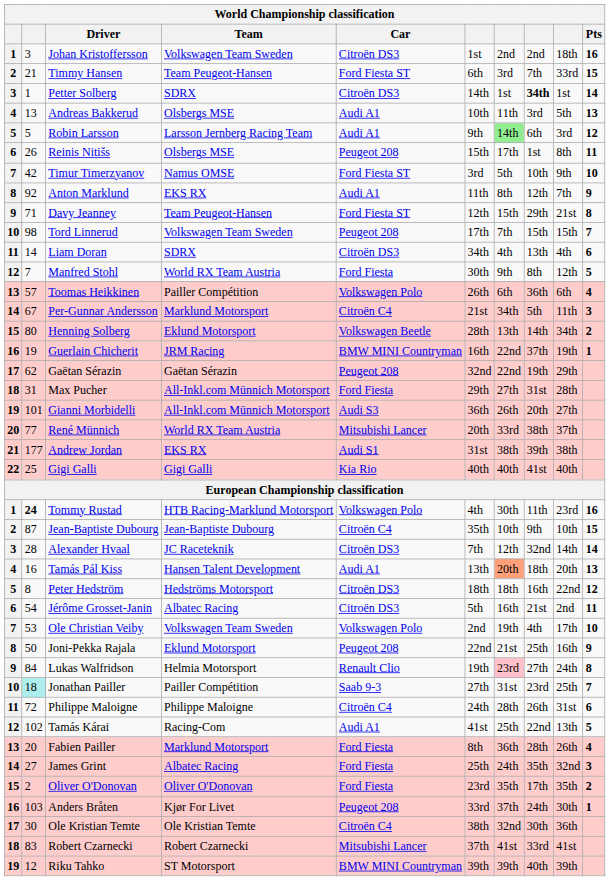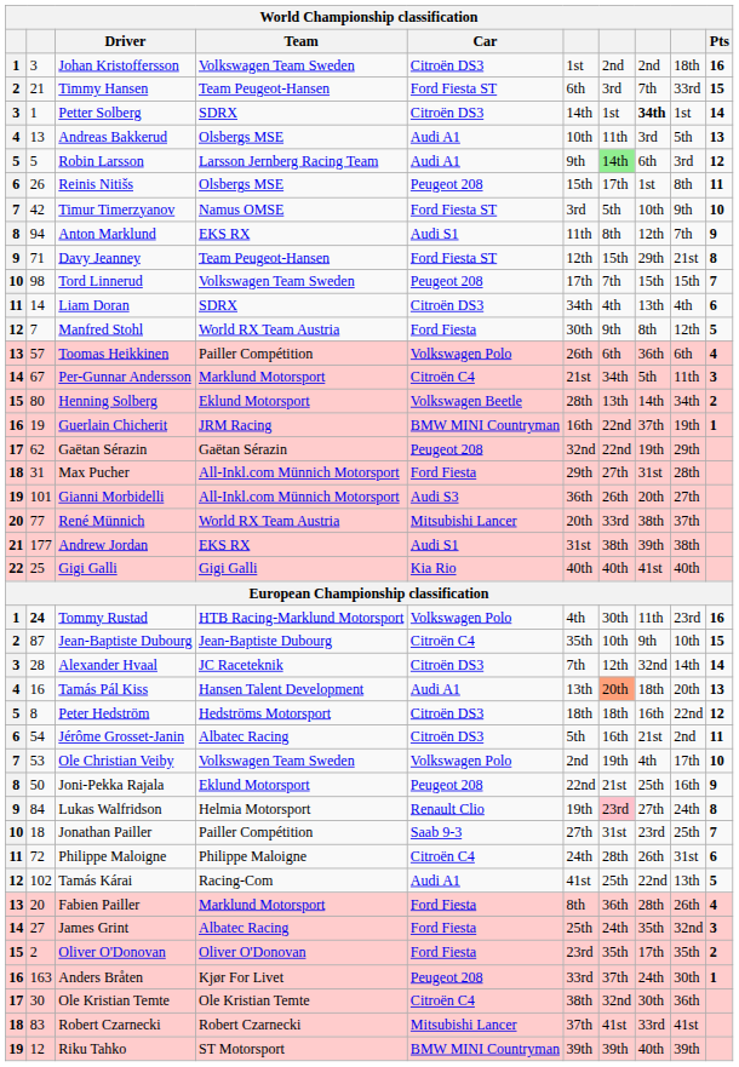 <table class=wikitable style="font-size:95%">
 <tr>
 <th colspan=10>World Championship classification</th>
 </tr>
 <tr>
 <th></th>
 <th></th>
 <th>Driver</th>
 <th>Team</th>
 <th>Car</th>
 <th></th>
 <th></th>
 <th></th>
 <th></th>
 <th>Pts</th>
 </tr>
 <tr>
 <th>1</th>
 <td>3</td>
 <td> <a href='#'>Johan Kristoffersson</a></td>
 <td><a href='#'>Volkswagen Team Sweden</a></td>
 <td><a href='#'>Citroën DS3</a></td>
 <td>1st</td>
 <td>2nd</td>
 <td>2nd</td>
 <td>18th</td>
 <td><strong>16</strong></td>
 </tr>
 <tr>
 <th>2</th>
 <td>21</td>
 <td> <a href='#'>Timmy Hansen</a></td>
 <td><a href='#'>Team Peugeot-Hansen</a></td>
 <td><a href='#'>Ford Fiesta ST</a></td>
 <td>6th</td>
 <td>3rd</td>
 <td>7th</td>
 <td>33rd</td>
 <td><strong>15</strong></td>
 </tr>
 <tr>
 <th>3</th>
 <td>1</td>
 <td> <a href='#'>Petter Solberg</a></td>
 <td><a href='#'>SDRX</a></td>
 <td><a href='#'>Citroën DS3</a></td>
 <td>14th</td>
 <td>1st</td>
 <td><strong>34th</strong></td>
 <td>1st</td>
 <td><strong>14</strong></td>
 </tr>
 <tr>
 <th>4</th>
 <td>13</td>
 <td> <a href='#'>Andreas Bakkerud</a></td>
 <td><a href='#'>Olsbergs MSE</a></td>
 <td><a href='#'>Audi A1</a></td>
 <td>10th</td>
 <td>11th</td>
 <td>3rd</td>
 <td>5th</td>
 <td><strong>13</strong></td>
 </tr>
 <tr>
 <th>5</th>
 <td>5</td>
 <td> <a href='#'>Robin Larsson</a></td>
 <td><a href='#'>Larsson Jernberg Racing Team</a></td>
 <td><a href='#'>Audi A1</a></td>
 <td>9th</td>
 <td style="background: lightgreen;">14th</td>
 <td>6th</td>
 <td>3rd</td>
 <td><strong>12</strong></td>
 </tr>
 <tr>
 <th>6</th>
 <td>26</td>
 <td> <a href='#'>Reinis Nitišs</a></td>
 <td><a href='#'>Olsbergs MSE</a></td>
 <td><a href='#'>Peugeot 208</a></td>
 <td>15th</td>
 <td>17th</td>
 <td>1st</td>
 <td>8th</td>
 <td><strong>11</strong></td>
 </tr>
 <tr>
 <th>7</th>
 <td>42</td>
 <td> <a href='#'>Timur Timerzyanov</a></td>
 <td><a href='#'>Namus OMSE</a></td>
 <td><a href='#'>Ford Fiesta ST</a></td>
 <td>3rd</td>
 <td>5th</td>
 <td>10th</td>
 <td>9th</td>
 <td><strong>10</strong></td>
 </tr>
 <tr>
 <th>8</th>
-<td>92</td>
+<td>94</td>
 <td> <a href='#'>Anton Marklund</a></td>
 <td><a href='#'>EKS RX</a></td>
-<td><a href='#'>Audi A1</a></td>
+<td><a href='#'>Audi S1</a></td>
 <td>11th</td>
 <td>8th</td>
 <td>12th</td>
 <td>7th</td>
 <td><strong>9</strong></td>
 </tr>
 <tr>
 <th>9</th>
 <td>71</td>
 <td> <a href='#'>Davy Jeanney</a></td>
 <td><a href='#'>Team Peugeot-Hansen</a></td>
 <td><a href='#'>Ford Fiesta ST</a></td>
 <td>12th</td>
 <td>15th</td>
 <td>29th</td>
 <td>21st</td>
 <td><strong>8</strong></td>
 </tr>
 <tr>
 <th>10</th>
 <td>98</td>
 <td> <a href='#'>Tord Linnerud</a></td>
 <td><a href='#'>Volkswagen Team Sweden</a></td>
 <td><a href='#'>Peugeot 208</a></td>
 <td>17th</td>
 <td>7th</td>
 <td>15th</td>
 <td>15th</td>
 <td><strong>7</strong></td>
 </tr>
 <tr>
 <th>11</th>
 <td>14</td>
 <td> <a href='#'>Liam Doran</a></td>
 <td><a href='#'>SDRX</a></td>
 <td><a href='#'>Citroën DS3</a></td>
 <td>34th</td>
 <td>4th</td>
 <td>13th</td>
 <td>4th</td>
 <td><strong>6</strong></td>
 </tr>
 <tr>
 <th>12</th>
 <td>7</td>
 <td> <a href='#'>Manfred Stohl</a></td>
 <td><a href='#'>World RX Team Austria</a></td>
 <td><a href='#'>Ford Fiesta</a></td>
 <td>30th</td>
 <td>9th</td>
 <td>8th</td>
 <td>12th</td>
 <td><strong>5</strong></td>
 </tr>
 <tr>
 <th style="background:#ffcccc;">13</th>
 <td style="background:#ffcccc;">57</td>
 <td style="background:#ffcccc;"> <a href='#'>Toomas Heikkinen</a></td>
 <td style="background:#ffcccc;">Pailler Compétition</td>
 <td style="background:#ffcccc;"><a href='#'>Volkswagen Polo</a></td>
 <td style="background:#ffcccc;">26th</td>
 <td style="background:#ffcccc;">6th</td>
 <td style="background:#ffcccc;">36th</td>
 <td style="background:#ffcccc;">6th</td>
 <td style="background:#ffcccc;"><strong>4</strong></td>
 </tr>
 <tr>
 <th style="background:#ffcccc;">14</th>
 <td style="background:#ffcccc;">67</td>
 <td style="background:#ffcccc;"> <a href='#'>Per-Gunnar Andersson</a></td>
 <td style="background:#ffcccc;"><a href='#'>Marklund Motorsport</a></td>
 <td style="background:#ffcccc;"><a href='#'>Citroën C4</a></td>
 <td style="background:#ffcccc;">21st</td>
 <td style="background:#ffcccc;">34th</td>
 <td style="background:#ffcccc;">5th</td>
 <td style="background:#ffcccc;">11th</td>
 <td style="background:#ffcccc;"><strong>3</strong></td>
 </tr>
 <tr>
 <th style="background:#ffcccc;">15</th>
 <td style="background:#ffcccc;">80</td>
 <td style="background:#ffcccc;"> <a href='#'>Henning Solberg</a></td>
 <td style="background:#ffcccc;"><a href='#'>Eklund Motorsport</a></td>
 <td style="background:#ffcccc;"><a href='#'>Volkswagen Beetle</a></td>
 <td style="background:#ffcccc;">28th</td>
 <td style="background:#ffcccc;">13th</td>
 <td style="background:#ffcccc;">14th</td>
 <td style="background:#ffcccc;">34th</td>
 <td style="background:#ffcccc;"><strong>2</strong></td>
 </tr>
 <tr>
 <th style="background:#ffcccc;">16</th>
 <td style="background:#ffcccc;">19</td>
 <td style="background:#ffcccc;"> <a href='#'>Guerlain Chicherit</a></td>
 <td style="background:#ffcccc;"><a href='#'>JRM Racing</a></td>
 <td style="background:#ffcccc;"><a href='#'>BMW MINI Countryman</a></td>
 <td style="background:#ffcccc;">16th</td>
 <td style="background:#ffcccc;">22nd</td>
 <td style="background:#ffcccc;">37th</td>
 <td style="background:#ffcccc;">19th</td>
 <td style="background:#ffcccc;"><strong>1</strong></td>
 </tr>
 <tr>
 <th style="background:#ffcccc;">17</th>
 <td style="background:#ffcccc;">62</td>
 <td style="background:#ffcccc;"> Gaëtan Sérazin</td>
 <td style="background:#ffcccc;">Gaëtan Sérazin</td>
 <td style="background:#ffcccc;"><a href='#'>Peugeot 208</a></td>
 <td style="background:#ffcccc;">32nd</td>
 <td style="background:#ffcccc;">22nd</td>
 <td style="background:#ffcccc;">19th</td>
 <td style="background:#ffcccc;">29th</td>
 <td style="background:#ffcccc;"></td>
 </tr>
 <tr>
 <th style="background:#ffcccc;">18</th>
 <td style="background:#ffcccc;">31</td>
 <td style="background:#ffcccc;"> Max Pucher</td>
 <td style="background:#ffcccc;"><a href='#'>All-Inkl.com Münnich Motorsport</a></td>
 <td style="background:#ffcccc;"><a href='#'>Ford Fiesta</a></td>
 <td style="background:#ffcccc;">29th</td>
 <td style="background:#ffcccc;">27th</td>
 <td style="background:#ffcccc;">31st</td>
 <td style="background:#ffcccc;">28th</td>
 <td style="background:#ffcccc;"></td>
 </tr>
 <tr>
 <th style="background:#ffcccc;">19</th>
 <td style="background:#ffcccc;">101</td>
 <td style="background:#ffcccc;"> <a href='#'>Gianni Morbidelli</a></td>
 <td style="background:#ffcccc;"><a href='#'>All-Inkl.com Münnich Motorsport</a></td>
 <td style="background:#ffcccc;"><a href='#'>Audi S3</a></td>
 <td style="background:#ffcccc;">36th</td>
 <td style="background:#ffcccc;">26th</td>
 <td style="background:#ffcccc;">20th</td>
 <td style="background:#ffcccc;">27th</td>
 <td style="background:#ffcccc;"></td>
 </tr>
 <tr>
 <th style="background:#ffcccc;">20</th>
 <td style="background:#ffcccc;">77</td>
 <td style="background:#ffcccc;"> <a href='#'>René Münnich</a></td>
 <td style="background:#ffcccc;"><a href='#'>World RX Team Austria</a></td>
 <td style="background:#ffcccc;"><a href='#'>Mitsubishi Lancer</a></td>
 <td style="background:#ffcccc;">20th</td>
 <td style="background:#ffcccc;">33rd</td>
 <td style="background:#ffcccc;">38th</td>
 <td style="background:#ffcccc;">37th</td>
 <td style="background:#ffcccc;"></td>
 </tr>
 <tr>
 <th style="background:#ffcccc;">21</th>
 <td style="background:#ffcccc;">177</td>
 <td style="background:#ffcccc;"> <a href='#'>Andrew Jordan</a></td>
 <td style="background:#ffcccc;"><a href='#'>EKS RX</a></td>
 <td style="background:#ffcccc;"><a href='#'>Audi S1</a></td>
 <td style="background:#ffcccc;">31st</td>
 <td style="background:#ffcccc;">38th</td>
 <td style="background:#ffcccc;">39th</td>
 <td style="background:#ffcccc;">38th</td>
 <td style="background:#ffcccc;"></td>
 </tr>
 <tr>
 <th style="background:#ffcccc;">22</th>
 <td style="background:#ffcccc;">25</td>
 <td style="background:#ffcccc;"> <a href='#'>Gigi Galli</a></td>
 <td style="background:#ffcccc;"><a href='#'>Gigi Galli</a></td>
 <td style="background:#ffcccc;"><a href='#'>Kia Rio</a></td>
 <td style="background:#ffcccc;">40th</td>
 <td style="background:#ffcccc;">40th</td>
 <td style="background:#ffcccc;">41st</td>
 <td style="background:#ffcccc;">40th</td>
 <td style="background:#ffcccc;"></td>
 </tr>
 <tr>
 <th colspan=10>European Championship classification</th>
 </tr>
 <tr>
 <th>1</th>
 <td><strong>24</strong></td>
 <td> <a href='#'>Tommy Rustad</a></td>
 <td><a href='#'>HTB Racing-Marklund Motorsport</a></td>
 <td><a href='#'>Volkswagen Polo</a></td>
 <td>4th</td>
 <td>30th</td>
 <td>11th</td>
 <td>23rd</td>
 <td><strong>16</strong></td>
 </tr>
 <tr>
 <th>2</th>
 <td>87</td>
 <td> <a href='#'>Jean-Baptiste Dubourg</a></td>
 <td><a href='#'>Jean-Baptiste Dubourg</a></td>
 <td><a href='#'>Citroën C4</a></td>
 <td>35th</td>
 <td>10th</td>
 <td>9th</td>
 <td>10th</td>
 <td><strong>15</strong></td>
 </tr>
 <tr>
 <th>3</th>
 <td>28</td>
 <td> <a href='#'>Alexander Hvaal</a></td>
 <td><a href='#'>JC Raceteknik</a></td>
 <td><a href='#'>Citroën DS3</a></td>
 <td>7th</td>
 <td>12th</td>
 <td>32nd</td>
 <td>14th</td>
 <td><strong>14</strong></td>
 </tr>
 <tr>
 <th>4</th>
 <td>16</td>
 <td> <a href='#'>Tamás Pál Kiss</a></td>
 <td><a href='#'>Hansen Talent Development</a></td>
 <td><a href='#'>Audi A1</a></td>
 <td>13th</td>
 <td style="background: lightsalmon;">20th</td>
 <td>18th</td>
 <td>20th</td>
 <td><strong>13</strong></td>
 </tr>
 <tr>
 <th>5</th>
 <td>8</td>
 <td> <a href='#'>Peter Hedström</a></td>
 <td><a href='#'>Hedströms Motorsport</a></td>
 <td><a href='#'>Citroën DS3</a></td>
 <td>18th</td>
 <td>18th</td>
 <td>16th</td>
 <td>22nd</td>
 <td><strong>12</strong></td>
 </tr>
 <tr>
 <th>6</th>
 <td>54</td>
 <td> <a href='#'>Jérôme Grosset-Janin</a></td>
 <td><a href='#'>Albatec Racing</a></td>
 <td><a href='#'>Citroën DS3</a></td>
 <td>5th</td>
 <td>16th</td>
 <td>21st</td>
 <td>2nd</td>
 <td><strong>11</strong></td>
 </tr>
 <tr>
 <th>7</th>
 <td>53</td>
 <td> <a href='#'>Ole Christian Veiby</a></td>
 <td><a href='#'>Volkswagen Team Sweden</a></td>
 <td><a href='#'>Volkswagen Polo</a></td>
 <td>2nd</td>
 <td>19th</td>
 <td>4th</td>
 <td>17th</td>
 <td><strong>10</strong></td>
 </tr>
 <tr>
 <th>8</th>
 <td>50</td>
 <td> Joni-Pekka Rajala</td>
 <td><a href='#'>Eklund Motorsport</a></td>
 <td><a href='#'>Peugeot 208</a></td>
 <td>22nd</td>
 <td>21st</td>
 <td>25th</td>
 <td>16th</td>
 <td><strong>9</strong></td>
 </tr>
 <tr>
 <th>9</th>
 <td>84</td>
 <td> Lukas Walfridson</td>
 <td>Helmia Motorsport</td>
 <td><a href='#'>Renault Clio</a></td>
 <td>19th</td>
 <td style="background: pink;">23rd</td>
 <td>27th</td>
 <td>24th</td>
 <td><strong>8</strong></td>
 </tr>
 <tr>
 <th>10</th>
-<td style="background: paleturquoise;">18</td>
+<td>18</td>
 <td> Jonathan Pailler</td>
 <td>Pailler Compétition</td>
 <td><a href='#'>Saab 9-3</a></td>
 <td>27th</td>
 <td>31st</td>
 <td>23rd</td>
 <td>25th</td>
 <td><strong>7</strong></td>
 </tr>
 <tr>
 <th>11</th>
 <td>72</td>
 <td> Philippe Maloigne</td>
 <td>Philippe Maloigne</td>
 <td><a href='#'>Citroën C4</a></td>
 <td>24th</td>
 <td>28th</td>
 <td>26th</td>
 <td>31st</td>
 <td><strong>6</strong></td>
 </tr>
 <tr>
 <th>12</th>
 <td>102</td>
 <td> Tamás Kárai</td>
 <td>Racing-Com</td>
 <td><a href='#'>Audi A1</a></td>
 <td>41st</td>
 <td>25th</td>
 <td>22nd</td>
 <td>13th</td>
 <td><strong>5</strong></td>
 </tr>
 <tr>
 <th style="background:#ffcccc;">13</th>
 <td style="background:#ffcccc;">20</td>
 <td style="background:#ffcccc;"> Fabien Pailler</td>
 <td style="background:#ffcccc;"><a href='#'>Marklund Motorsport</a></td>
 <td style="background:#ffcccc;"><a href='#'>Ford Fiesta</a></td>
 <td style="background:#ffcccc;">8th</td>
 <td style="background:#ffcccc;">36th</td>
 <td style="background:#ffcccc;">28th</td>
 <td style="background:#ffcccc;">26th</td>
 <td style="background:#ffcccc;"><strong>4</strong></td>
 </tr>
 <tr>
 <th style="background:#ffcccc;">14</th>
 <td style="background:#ffcccc;">27</td>
 <td style="background:#ffcccc;"> James Grint</td>
 <td style="background:#ffcccc;"><a href='#'>Albatec Racing</a></td>
 <td style="background:#ffcccc;"><a href='#'>Ford Fiesta</a></td>
 <td style="background:#ffcccc;">25th</td>
 <td style="background:#ffcccc;">24th</td>
 <td style="background:#ffcccc;">35th</td>
 <td style="background:#ffcccc;">32nd</td>
 <td style="background:#ffcccc;"><strong>3</strong></td>
 </tr>
 <tr>
 <th style="background:#ffcccc;">15</th>
 <td style="background:#ffcccc;">2</td>
 <td style="background:#ffcccc;"> <a href='#'>Oliver O'Donovan</a></td>
 <td style="background:#ffcccc;"><a href='#'>Oliver O'Donovan</a></td>
 <td style="background:#ffcccc;"><a href='#'>Ford Fiesta</a></td>
 <td style="background:#ffcccc;">23rd</td>
 <td style="background:#ffcccc;">35th</td>
 <td style="background:#ffcccc;">17th</td>
 <td style="background:#ffcccc;">35th</td>
 <td style="background:#ffcccc;"><strong>2</strong></td>
 </tr>
 <tr>
 <th style="background:#ffcccc;">16</th>
-<td style="background:#ffcccc;">103</td>
+<td style="background:#ffcccc;">163</td>
 <td style="background:#ffcccc;"> Anders Bråten</td>
 <td style="background:#ffcccc;">Kjør For Livet</td>
 <td style="background:#ffcccc;"><a href='#'>Peugeot 208</a></td>
 <td style="background:#ffcccc;">33rd</td>
 <td style="background:#ffcccc;">37th</td>
 <td style="background:#ffcccc;">24th</td>
 <td style="background:#ffcccc;">30th</td>
 <td style="background:#ffcccc;"><strong>1</strong></td>
 </tr>
 <tr>
 <th style="background:#ffcccc;">17</th>
 <td style="background:#ffcccc;">30</td>
 <td style="background:#ffcccc;"> Ole Kristian Temte</td>
 <td style="background:#ffcccc;">Ole Kristian Temte</td>
 <td style="background:#ffcccc;"><a href='#'>Citroën C4</a></td>
 <td style="background:#ffcccc;">38th</td>
 <td style="background:#ffcccc;">32nd</td>
 <td style="background:#ffcccc;">30th</td>
 <td style="background:#ffcccc;">36th</td>
 <td style="background:#ffcccc;"></td>
 </tr>
 <tr>
 <th style="background:#ffcccc;">18</th>
 <td style="background:#ffcccc;">83</td>
 <td style="background:#ffcccc;"> Robert Czarnecki</td>
 <td style="background:#ffcccc;">Robert Czarnecki</td>
 <td style="background:#ffcccc;"><a href='#'>Mitsubishi Lancer</a></td>
 <td style="background:#ffcccc;">37th</td>
 <td style="background:#ffcccc;">41st</td>
 <td style="background:#ffcccc;">33rd</td>
 <td style="background:#ffcccc;">41st</td>
 <td style="background:#ffcccc;"></td>
 </tr>
 <tr>
 <th style="background:#ffcccc;">19</th>
 <td style="background:#ffcccc;">12</td>
 <td style="background:#ffcccc;"> Riku Tahko</td>
 <td style="background:#ffcccc;">ST Motorsport</td>
 <td style="background:#ffcccc;"><a href='#'>BMW MINI Countryman</a></td>
 <td style="background:#ffcccc;">39th</td>
 <td style="background:#ffcccc;">39th</td>
 <td style="background:#ffcccc;">40th</td>
 <td style="background:#ffcccc;">39th</td>
 <td style="background:#ffcccc;"></td>
 </tr>
 </table>
